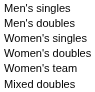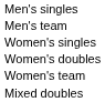 <table>
 <tr>
 <td>Men's singles</td>
 <td></td>
 <td></td>
 <td></td>
 </tr>
 <tr>
-<td>Men's doubles</td>
+<td>Men's team</td>
 <td></td>
 <td></td>
 <td></td>
 </tr>
 <tr>
 <td>Women's singles</td>
 <td></td>
 <td></td>
 <td></td>
 </tr>
 <tr>
 <td>Women's doubles</td>
 <td></td>
 <td></td>
 <td></td>
 </tr>
 <tr>
 <td>Women's team</td>
 <td></td>
 <td></td>
 <td></td>
 </tr>
 <tr>
 <td>Mixed doubles</td>
 <td></td>
 <td></td>
 <td></td>
 </tr>
 </table>
